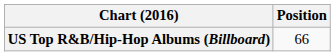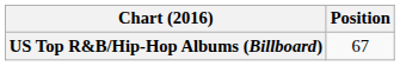 <table class="wikitable plainrowheaders" style="text-align:center">
 <tr>
 <th scope="col">Chart (2016)</th>
 <th scope="col">Position</th>
 </tr>
 <tr>
 <th scope="row">US Top R&B/Hip-Hop Albums (<em>Billboard</em>)</th>
-<td>66</td>
+<td>67</td>
 </tr>
 </table>
